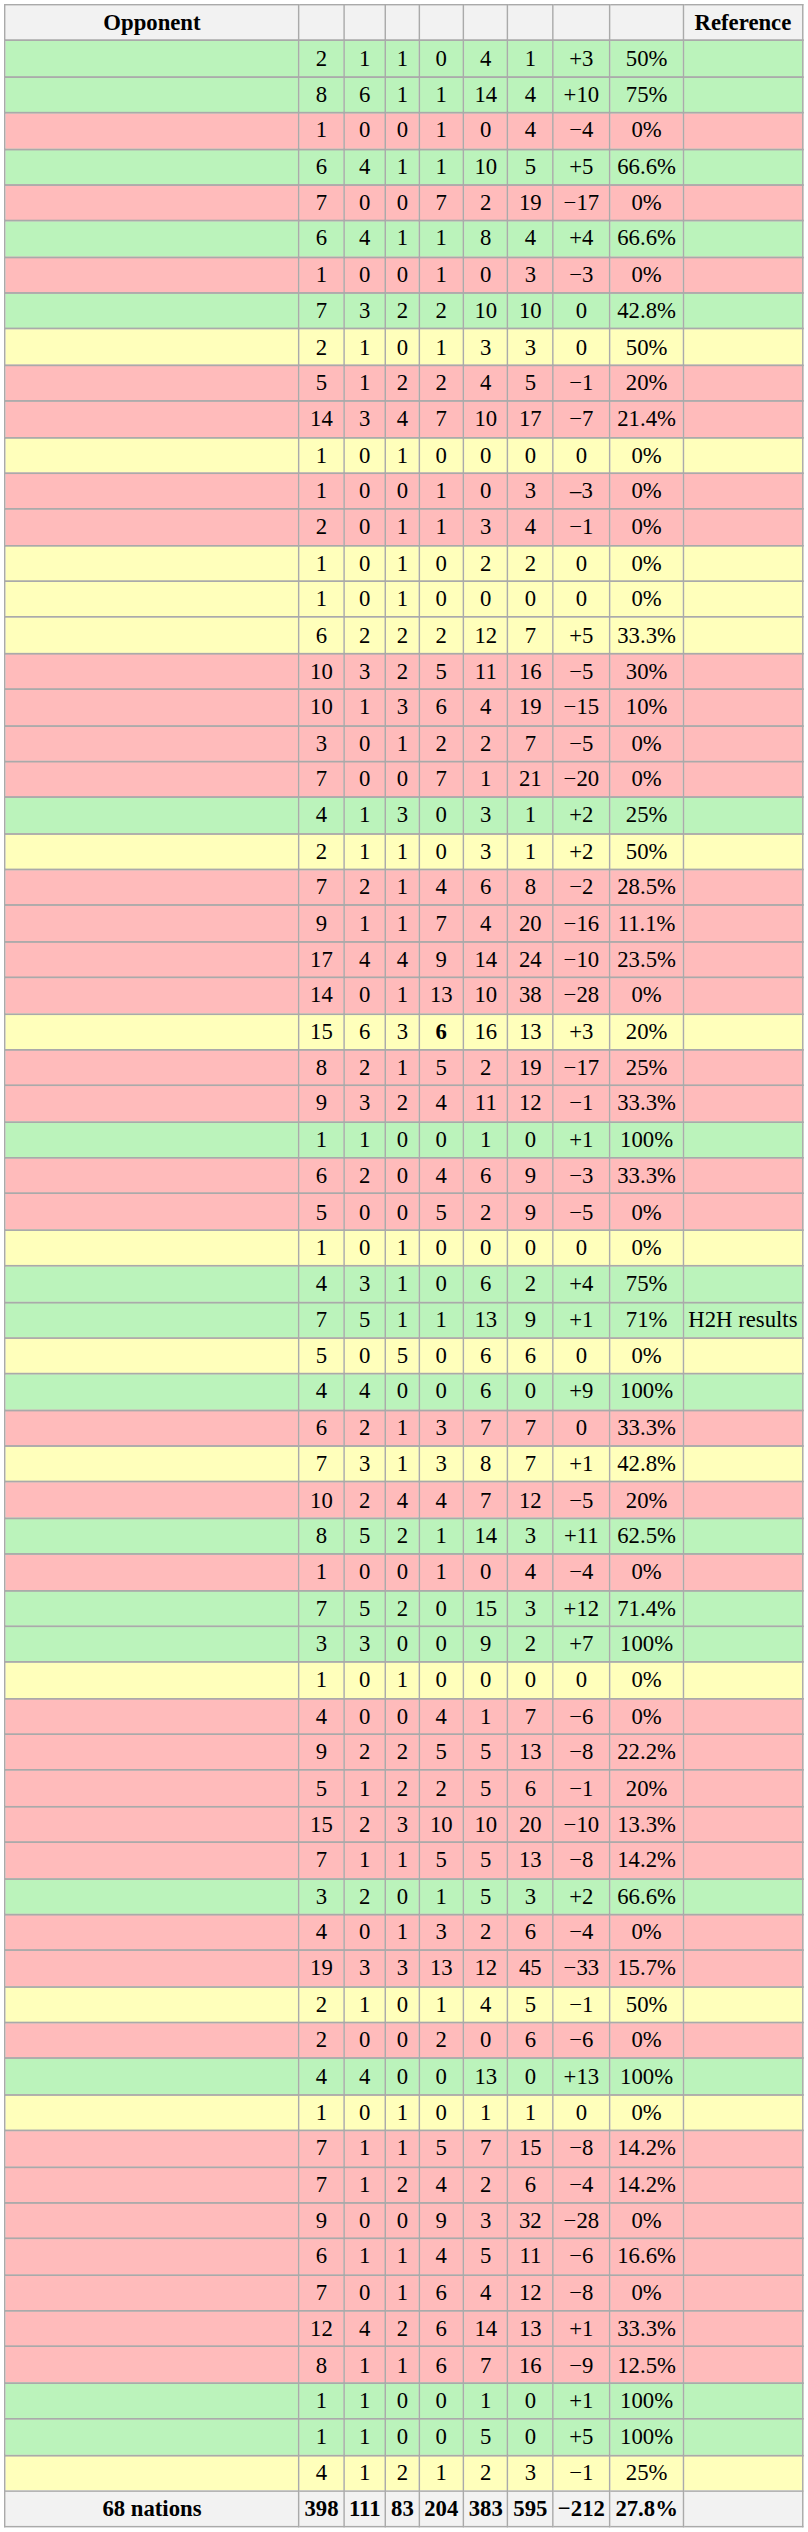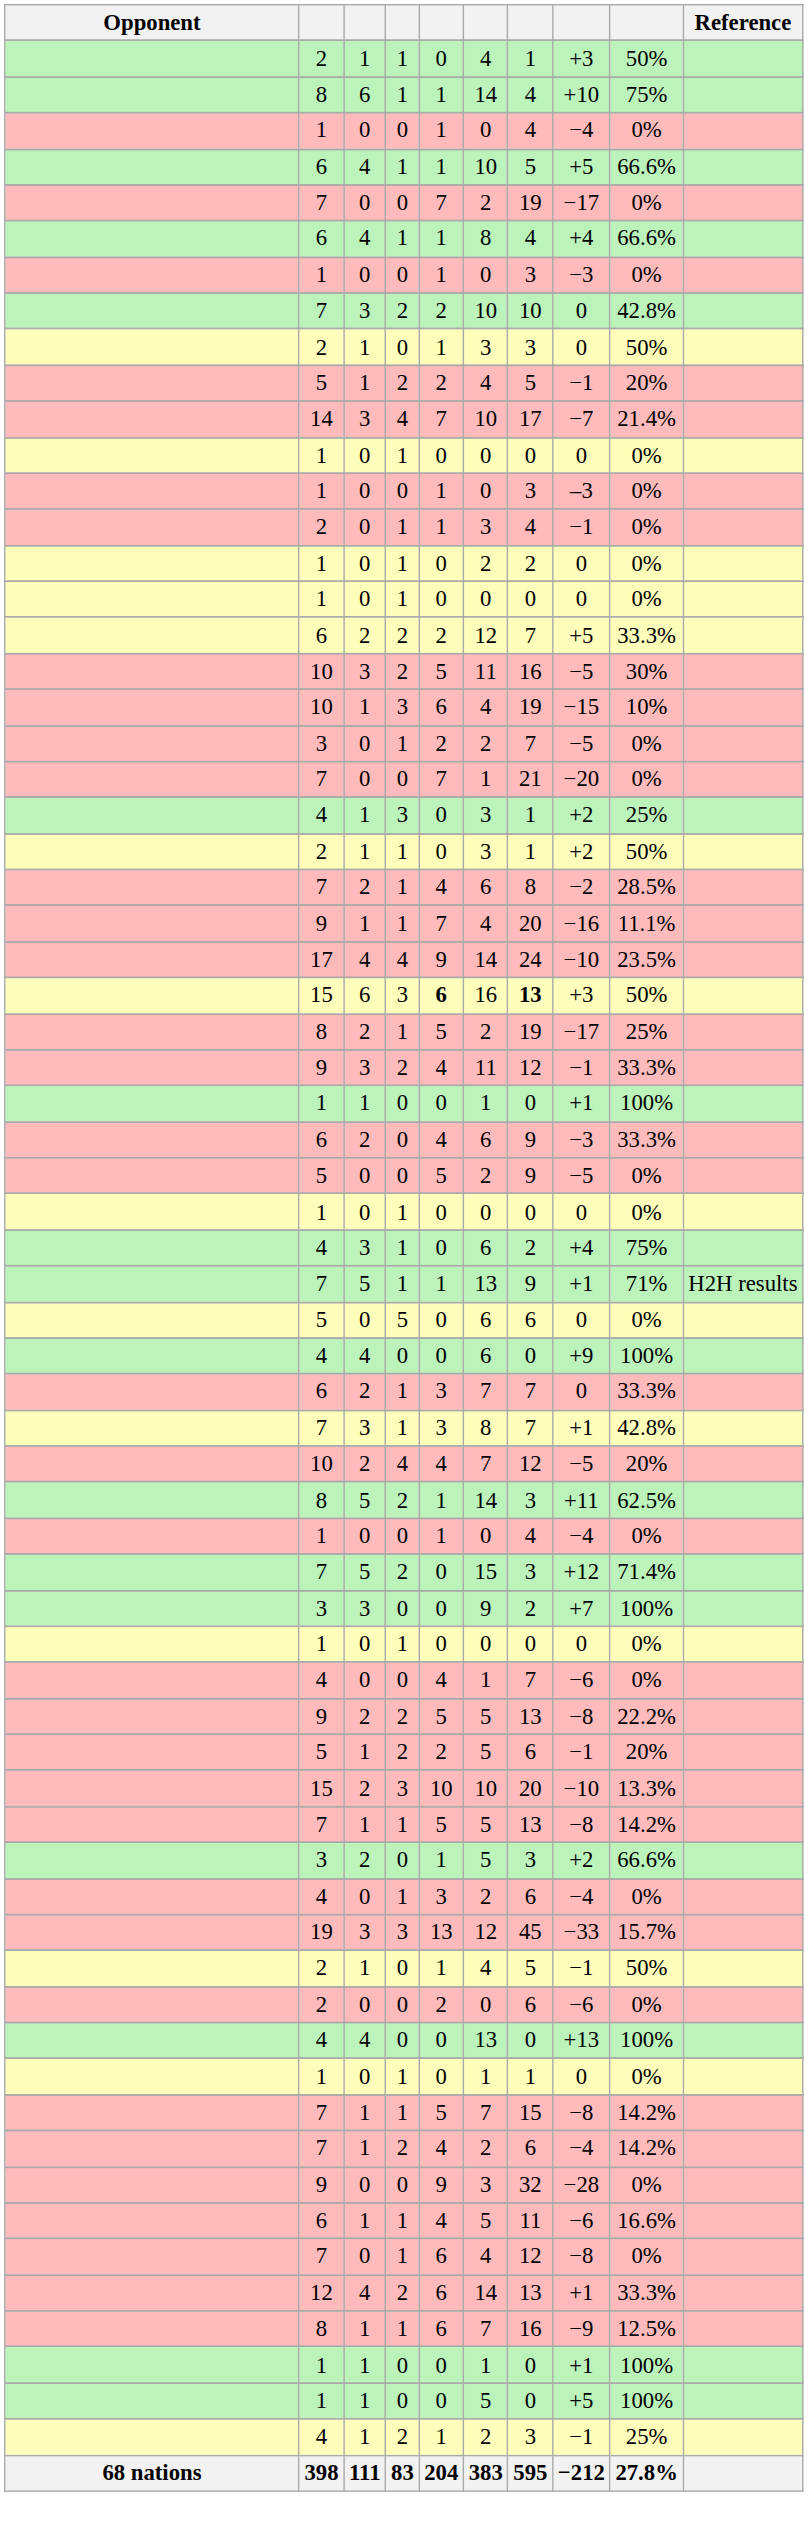 <table class="wikitable sortable" style="text-align: center;">
 <tr>
 <th style="width:200px">Opponent</th>
 <th></th>
 <th></th>
 <th></th>
 <th></th>
 <th></th>
 <th></th>
 <th></th>
 <th></th>
 <th>Reference</th>
 </tr>
 <tr>
 </tr>
 <tr bgcolor="#bbf3bb">
 <td style="text-align:left;"></td>
 <td>2</td>
 <td>1</td>
 <td>1</td>
 <td>0</td>
 <td>4</td>
 <td>1</td>
 <td>+3</td>
 <td>50%</td>
 <td><br></td>
 </tr>
 <tr>
 </tr>
 <tr bgcolor="#bbf3bb">
 <td style="text-align:left;"></td>
 <td>8</td>
 <td>6</td>
 <td>1</td>
 <td>1</td>
 <td>14</td>
 <td>4</td>
 <td>+10</td>
 <td>75%</td>
 <td></td>
 </tr>
 <tr>
 </tr>
 <tr bgcolor="#ffbbbb">
 <td style="text-align:left;"></td>
 <td>1</td>
 <td>0</td>
 <td>0</td>
 <td>1</td>
 <td>0</td>
 <td>4</td>
 <td>−4</td>
 <td>0%</td>
 <td></td>
 </tr>
 <tr>
 </tr>
 <tr bgcolor="#bbf3bb">
 <td style="text-align:left;"></td>
 <td>6</td>
 <td>4</td>
 <td>1</td>
 <td>1</td>
 <td>10</td>
 <td>5</td>
 <td>+5</td>
 <td>66.6%</td>
 <td></td>
 </tr>
 <tr>
 </tr>
 <tr bgcolor="#ffbbbb">
 <td style="text-align:left;"></td>
 <td>7</td>
 <td>0</td>
 <td>0</td>
 <td>7</td>
 <td>2</td>
 <td>19</td>
 <td>−17</td>
 <td>0%</td>
 <td></td>
 </tr>
 <tr>
 </tr>
 <tr bgcolor="#bbf3bb">
 <td style="text-align:left;"></td>
 <td>6</td>
 <td>4</td>
 <td>1</td>
 <td>1</td>
 <td>8</td>
 <td>4</td>
 <td>+4</td>
 <td>66.6%</td>
 <td></td>
 </tr>
 <tr>
 </tr>
 <tr bgcolor="#ffbbbb">
 <td style="text-align:left;"></td>
 <td>1</td>
 <td>0</td>
 <td>0</td>
 <td>1</td>
 <td>0</td>
 <td>3</td>
 <td>−3</td>
 <td>0%</td>
 <td></td>
 </tr>
 <tr>
 </tr>
 <tr bgcolor="#bbf3bb">
 <td style="text-align:left;"></td>
 <td>7</td>
 <td>3</td>
 <td>2</td>
 <td>2</td>
 <td>10</td>
 <td>10</td>
 <td>0</td>
 <td>42.8%</td>
 <td></td>
 </tr>
 <tr>
 </tr>
 <tr bgcolor="#ffffbb">
 <td style="text-align:left;"></td>
 <td>2</td>
 <td>1</td>
 <td>0</td>
 <td>1</td>
 <td>3</td>
 <td>3</td>
 <td>0</td>
 <td>50%</td>
 <td></td>
 </tr>
 <tr>
 </tr>
 <tr bgcolor="#ffbbbb">
 <td style="text-align:left;"></td>
 <td>5</td>
 <td>1</td>
 <td>2</td>
 <td>2</td>
 <td>4</td>
 <td>5</td>
 <td>−1</td>
 <td>20%</td>
 <td></td>
 </tr>
 <tr>
 </tr>
 <tr bgcolor="#ffbbbb">
 <td style="text-align:left;"></td>
 <td>14</td>
 <td>3</td>
 <td>4</td>
 <td>7</td>
 <td>10</td>
 <td>17</td>
 <td>−7</td>
 <td>21.4%</td>
 <td></td>
 </tr>
 <tr>
 </tr>
 <tr bgcolor="#ffffbb">
 <td style="text-align:left;"></td>
 <td>1</td>
 <td>0</td>
 <td>1</td>
 <td>0</td>
 <td>0</td>
 <td>0</td>
 <td>0</td>
 <td>0%</td>
 <td></td>
 </tr>
 <tr>
 </tr>
 <tr bgcolor="#ffbbbb">
 <td style="text-align:left;"></td>
 <td>1</td>
 <td>0</td>
 <td>0</td>
 <td>1</td>
 <td>0</td>
 <td>3</td>
 <td>–3</td>
 <td>0%</td>
 <td></td>
 </tr>
 <tr>
 </tr>
 <tr bgcolor="#ffbbbb">
 <td style="text-align:left;"></td>
 <td>2</td>
 <td>0</td>
 <td>1</td>
 <td>1</td>
 <td>3</td>
 <td>4</td>
 <td>−1</td>
 <td>0%</td>
 <td><br></td>
 </tr>
 <tr>
 </tr>
 <tr bgcolor="#ffffbb">
 <td style="text-align:left;"></td>
 <td>1</td>
 <td>0</td>
 <td>1</td>
 <td>0</td>
 <td>2</td>
 <td>2</td>
 <td>0</td>
 <td>0%</td>
 <td></td>
 </tr>
 <tr>
 </tr>
 <tr bgcolor="#ffffbb">
 <td style="text-align:left;"></td>
 <td>1</td>
 <td>0</td>
 <td>1</td>
 <td>0</td>
 <td>0</td>
 <td>0</td>
 <td>0</td>
 <td>0%</td>
 <td></td>
 </tr>
 <tr>
 </tr>
 <tr bgcolor="#ffffbb">
 <td style="text-align:left;"></td>
 <td>6</td>
 <td>2</td>
 <td>2</td>
 <td>2</td>
 <td>12</td>
 <td>7</td>
 <td>+5</td>
 <td>33.3%</td>
 <td></td>
 </tr>
 <tr>
 </tr>
 <tr bgcolor="#ffbbbb">
 <td style="text-align:left;"></td>
 <td>10</td>
 <td>3</td>
 <td>2</td>
 <td>5</td>
 <td>11</td>
 <td>16</td>
 <td>−5</td>
 <td>30%</td>
 <td></td>
 </tr>
 <tr>
 </tr>
 <tr bgcolor="#ffbbbb">
 <td style="text-align:left;"></td>
 <td>10</td>
 <td>1</td>
 <td>3</td>
 <td>6</td>
 <td>4</td>
 <td>19</td>
 <td>−15</td>
 <td>10%</td>
 <td></td>
 </tr>
 <tr>
 </tr>
 <tr bgcolor="#ffbbbb">
 <td style="text-align:left;"></td>
 <td>3</td>
 <td>0</td>
 <td>1</td>
 <td>2</td>
 <td>2</td>
 <td>7</td>
 <td>−5</td>
 <td>0%</td>
 <td></td>
 </tr>
 <tr>
 </tr>
 <tr bgcolor="#ffbbbb">
 <td style="text-align:left;"></td>
 <td>7</td>
 <td>0</td>
 <td>0</td>
 <td>7</td>
 <td>1</td>
 <td>21</td>
 <td>−20</td>
 <td>0%</td>
 <td></td>
 </tr>
 <tr>
 </tr>
 <tr bgcolor="#bbf3bb">
 <td style="text-align:left;"></td>
 <td>4</td>
 <td>1</td>
 <td>3</td>
 <td>0</td>
 <td>3</td>
 <td>1</td>
 <td>+2</td>
 <td>25%</td>
 <td></td>
 </tr>
 <tr>
 </tr>
 <tr bgcolor="#ffffbb">
 <td style="text-align:left;"></td>
 <td>2</td>
 <td>1</td>
 <td>1</td>
 <td>0</td>
 <td>3</td>
 <td>1</td>
 <td>+2</td>
 <td>50%</td>
 <td></td>
 </tr>
 <tr>
 </tr>
 <tr bgcolor="#ffbbbb">
 <td style="text-align:left;"></td>
 <td>7</td>
 <td>2</td>
 <td>1</td>
 <td>4</td>
 <td>6</td>
 <td>8</td>
 <td>−2</td>
 <td>28.5%</td>
 <td></td>
 </tr>
 <tr>
 </tr>
 <tr bgcolor="#ffbbbb">
 <td style="text-align:left;"></td>
 <td>9</td>
 <td>1</td>
 <td>1</td>
 <td>7</td>
 <td>4</td>
 <td>20</td>
 <td>−16</td>
 <td>11.1%</td>
 <td></td>
 </tr>
 <tr>
 </tr>
 <tr bgcolor="#ffbbbb">
 <td style="text-align:left;"></td>
 <td>17</td>
 <td>4</td>
 <td>4</td>
 <td>9</td>
 <td>14</td>
 <td>24</td>
 <td>−10</td>
 <td>23.5%</td>
 <td></td>
 </tr>
 <tr>
 </tr>
-<tr bgcolor="#ffbbbb">
-<td style="text-align:left;"></td>
-<td>14</td>
-<td>0</td>
-<td>1</td>
-<td>13</td>
-<td>10</td>
-<td>38</td>
-<td>−28</td>
-<td>0%</td>
-<td></td>
-</tr>
 <tr>
 </tr>
 <tr bgcolor="#ffffbb">
 <td style="text-align:left;"></td>
 <td>15</td>
 <td>6</td>
 <td>3</td>
 <td><strong>6</strong></td>
 <td>16</td>
-<td>13</td>
+<td><strong>13</strong></td>
 <td>+3</td>
-<td>20%</td>
+<td>50%</td>
 <td></td>
 </tr>
 <tr>
 </tr>
 <tr bgcolor="#ffbbbb">
 <td style="text-align:left;"></td>
 <td>8</td>
 <td>2</td>
 <td>1</td>
 <td>5</td>
 <td>2</td>
 <td>19</td>
 <td>−17</td>
 <td>25%</td>
 <td></td>
 </tr>
 <tr>
 </tr>
 <tr bgcolor="#ffbbbb">
 <td style="text-align:left;"></td>
 <td>9</td>
 <td>3</td>
 <td>2</td>
 <td>4</td>
 <td>11</td>
 <td>12</td>
 <td>−1</td>
 <td>33.3%</td>
 <td></td>
 </tr>
 <tr>
 </tr>
 <tr bgcolor="#bbf3bb">
 <td style="text-align:left;"></td>
 <td>1</td>
 <td>1</td>
 <td>0</td>
 <td>0</td>
 <td>1</td>
 <td>0</td>
 <td>+1</td>
 <td>100%</td>
 <td></td>
 </tr>
 <tr>
 </tr>
 <tr bgcolor="#ffbbbb">
 <td style="text-align:left;"></td>
 <td>6</td>
 <td>2</td>
 <td>0</td>
 <td>4</td>
 <td>6</td>
 <td>9</td>
 <td>−3</td>
 <td>33.3%</td>
 <td></td>
 </tr>
 <tr>
 </tr>
 <tr bgcolor="#ffbbbb">
 <td style="text-align:left;"></td>
 <td>5</td>
 <td>0</td>
 <td>0</td>
 <td>5</td>
 <td>2</td>
 <td>9</td>
 <td>−5</td>
 <td>0%</td>
 <td></td>
 </tr>
 <tr>
 </tr>
 <tr bgcolor="#ffffbb">
 <td style="text-align:left;"></td>
 <td>1</td>
 <td>0</td>
 <td>1</td>
 <td>0</td>
 <td>0</td>
 <td>0</td>
 <td>0</td>
 <td>0%</td>
 <td></td>
 </tr>
 <tr>
 </tr>
 <tr bgcolor="#bbf3bb">
 <td style="text-align:left;"></td>
 <td>4</td>
 <td>3</td>
 <td>1</td>
 <td>0</td>
 <td>6</td>
 <td>2</td>
 <td>+4</td>
 <td>75%</td>
 <td></td>
 </tr>
 <tr>
 </tr>
 <tr bgcolor="#bbf3bb">
 <td style="text-align:left;"></td>
 <td>7</td>
 <td>5</td>
 <td>1</td>
 <td>1</td>
 <td>13</td>
 <td>9</td>
 <td>+1</td>
 <td>71%</td>
 <td>H2H results</td>
 </tr>
 <tr>
 </tr>
 <tr bgcolor="#ffffbb">
 <td style="text-align:left;"></td>
 <td>5</td>
 <td>0</td>
 <td>5</td>
 <td>0</td>
 <td>6</td>
 <td>6</td>
 <td>0</td>
 <td>0%</td>
 <td></td>
 </tr>
 <tr>
 </tr>
 <tr bgcolor="#bbf3bb">
 <td style="text-align:left;"></td>
 <td>4</td>
 <td>4</td>
 <td>0</td>
 <td>0</td>
 <td>6</td>
 <td>0</td>
 <td>+9</td>
 <td>100%</td>
 <td></td>
 </tr>
 <tr>
 </tr>
 <tr bgcolor="#ffbbbb">
 <td style="text-align:left;"></td>
 <td>6</td>
 <td>2</td>
 <td>1</td>
 <td>3</td>
 <td>7</td>
 <td>7</td>
 <td>0</td>
 <td>33.3%</td>
 <td></td>
 </tr>
 <tr>
 </tr>
 <tr bgcolor="#ffffbb">
 <td style="text-align:left;"></td>
 <td>7</td>
 <td>3</td>
 <td>1</td>
 <td>3</td>
 <td>8</td>
 <td>7</td>
 <td>+1</td>
 <td>42.8%</td>
 <td></td>
 </tr>
 <tr>
 </tr>
 <tr bgcolor="#ffbbbb">
 <td style="text-align:left;"></td>
 <td>10</td>
 <td>2</td>
 <td>4</td>
 <td>4</td>
 <td>7</td>
 <td>12</td>
 <td>−5</td>
 <td>20%</td>
 <td></td>
 </tr>
 <tr>
 </tr>
 <tr bgcolor="#bbf3bb">
 <td style="text-align:left;"></td>
 <td>8</td>
 <td>5</td>
 <td>2</td>
 <td>1</td>
 <td>14</td>
 <td>3</td>
 <td>+11</td>
 <td>62.5%</td>
 <td></td>
 </tr>
 <tr>
 </tr>
 <tr bgcolor="#ffbbbb">
 <td style="text-align:left;"></td>
 <td>1</td>
 <td>0</td>
 <td>0</td>
 <td>1</td>
 <td>0</td>
 <td>4</td>
 <td>−4</td>
 <td>0%</td>
 <td></td>
 </tr>
 <tr>
 </tr>
 <tr bgcolor="#bbf3bb">
 <td style="text-align:left;"></td>
 <td>7</td>
 <td>5</td>
 <td>2</td>
 <td>0</td>
 <td>15</td>
 <td>3</td>
 <td>+12</td>
 <td>71.4%</td>
 <td></td>
 </tr>
 <tr>
 </tr>
 <tr bgcolor="#bbf3bb">
 <td style="text-align:left;"></td>
 <td>3</td>
 <td>3</td>
 <td>0</td>
 <td>0</td>
 <td>9</td>
 <td>2</td>
 <td>+7</td>
 <td>100%</td>
 <td><br></td>
 </tr>
 <tr>
 </tr>
 <tr bgcolor="#ffffbb">
 <td style="text-align:left;"></td>
 <td>1</td>
 <td>0</td>
 <td>1</td>
 <td>0</td>
 <td>0</td>
 <td>0</td>
 <td>0</td>
 <td>0%</td>
 <td></td>
 </tr>
 <tr>
 </tr>
 <tr bgcolor="#ffbbbb">
 <td style="text-align:left;"></td>
 <td>4</td>
 <td>0</td>
 <td>0</td>
 <td>4</td>
 <td>1</td>
 <td>7</td>
 <td>−6</td>
 <td>0%</td>
 <td></td>
 </tr>
 <tr>
 </tr>
 <tr bgcolor="#ffbbbb">
 <td style="text-align:left;"></td>
 <td>9</td>
 <td>2</td>
 <td>2</td>
 <td>5</td>
 <td>5</td>
 <td>13</td>
 <td>−8</td>
 <td>22.2%</td>
 <td></td>
 </tr>
 <tr>
 </tr>
 <tr bgcolor="#ffbbbb">
 <td style="text-align:left;"></td>
 <td>5</td>
 <td>1</td>
 <td>2</td>
 <td>2</td>
 <td>5</td>
 <td>6</td>
 <td>−1</td>
 <td>20%</td>
 <td></td>
 </tr>
 <tr>
 </tr>
 <tr bgcolor="#ffbbbb">
 <td style="text-align:left;"></td>
 <td>15</td>
 <td>2</td>
 <td>3</td>
 <td>10</td>
 <td>10</td>
 <td>20</td>
 <td>−10</td>
 <td>13.3%</td>
 <td></td>
 </tr>
 <tr>
 </tr>
 <tr bgcolor="#ffbbbb">
 <td style="text-align:left;"></td>
 <td>7</td>
 <td>1</td>
 <td>1</td>
 <td>5</td>
 <td>5</td>
 <td>13</td>
 <td>−8</td>
 <td>14.2%</td>
 <td></td>
 </tr>
 <tr>
 </tr>
 <tr bgcolor="#bbf3bb">
 <td style="text-align:left;"></td>
 <td>3</td>
 <td>2</td>
 <td>0</td>
 <td>1</td>
 <td>5</td>
 <td>3</td>
 <td>+2</td>
 <td>66.6%</td>
 <td></td>
 </tr>
 <tr>
 </tr>
 <tr bgcolor="#ffbbbb">
 <td style="text-align:left;"></td>
 <td>4</td>
 <td>0</td>
 <td>1</td>
 <td>3</td>
 <td>2</td>
 <td>6</td>
 <td>−4</td>
 <td>0%</td>
 <td></td>
 </tr>
 <tr>
 </tr>
 <tr bgcolor="#ffbbbb">
 <td style="text-align:left;"></td>
 <td>19</td>
 <td>3</td>
 <td>3</td>
 <td>13</td>
 <td>12</td>
 <td>45</td>
 <td>−33</td>
 <td>15.7%</td>
 <td><br></td>
 </tr>
 <tr>
 </tr>
 <tr bgcolor="#ffffbb">
 <td style="text-align:left;"></td>
 <td>2</td>
 <td>1</td>
 <td>0</td>
 <td>1</td>
 <td>4</td>
 <td>5</td>
 <td>−1</td>
 <td>50%</td>
 <td></td>
 </tr>
 <tr>
 </tr>
 <tr bgcolor="#ffbbbb">
 <td style="text-align:left;"></td>
 <td>2</td>
 <td>0</td>
 <td>0</td>
 <td>2</td>
 <td>0</td>
 <td>6</td>
 <td>−6</td>
 <td>0%</td>
 <td></td>
 </tr>
 <tr>
 </tr>
 <tr bgcolor="#bbf3bb">
 <td style="text-align:left;"></td>
 <td>4</td>
 <td>4</td>
 <td>0</td>
 <td>0</td>
 <td>13</td>
 <td>0</td>
 <td>+13</td>
 <td>100%</td>
 <td></td>
 </tr>
 <tr>
 </tr>
 <tr bgcolor="#ffffbb">
 <td style="text-align:left;"></td>
 <td>1</td>
 <td>0</td>
 <td>1</td>
 <td>0</td>
 <td>1</td>
 <td>1</td>
 <td>0</td>
 <td>0%</td>
 <td></td>
 </tr>
 <tr>
 </tr>
 <tr bgcolor="#ffbbbb">
 <td style="text-align:left;"></td>
 <td>7</td>
 <td>1</td>
 <td>1</td>
 <td>5</td>
 <td>7</td>
 <td>15</td>
 <td>−8</td>
 <td>14.2%</td>
 <td></td>
 </tr>
 <tr>
 </tr>
 <tr bgcolor="#ffbbbb">
 <td style="text-align:left;"></td>
 <td>7</td>
 <td>1</td>
 <td>2</td>
 <td>4</td>
 <td>2</td>
 <td>6</td>
 <td>−4</td>
 <td>14.2%</td>
 <td></td>
 </tr>
 <tr>
 </tr>
 <tr bgcolor="#ffbbbb">
 <td style="text-align:left;"></td>
 <td>9</td>
 <td>0</td>
 <td>0</td>
 <td>9</td>
 <td>3</td>
 <td>32</td>
 <td>−28</td>
 <td>0%</td>
 <td></td>
 </tr>
 <tr>
 </tr>
 <tr bgcolor="#ffbbbb">
 <td style="text-align:left;"></td>
 <td>6</td>
 <td>1</td>
 <td>1</td>
 <td>4</td>
 <td>5</td>
 <td>11</td>
 <td>−6</td>
 <td>16.6%</td>
 <td></td>
 </tr>
 <tr>
 </tr>
 <tr bgcolor="#ffbbbb">
 <td style="text-align:left;"></td>
 <td>7</td>
 <td>0</td>
 <td>1</td>
 <td>6</td>
 <td>4</td>
 <td>12</td>
 <td>−8</td>
 <td>0%</td>
 <td></td>
 </tr>
 <tr>
 </tr>
 <tr bgcolor="#ffbbbb">
 <td style="text-align:left;"></td>
 <td>12</td>
 <td>4</td>
 <td>2</td>
 <td>6</td>
 <td>14</td>
 <td>13</td>
 <td>+1</td>
 <td>33.3%</td>
 <td></td>
 </tr>
 <tr>
 </tr>
 <tr bgcolor="#ffbbbb">
 <td style="text-align:left;"></td>
 <td>8</td>
 <td>1</td>
 <td>1</td>
 <td>6</td>
 <td>7</td>
 <td>16</td>
 <td>−9</td>
 <td>12.5%</td>
 <td></td>
 </tr>
 <tr>
 </tr>
 <tr bgcolor="#bbf3bb">
 <td style="text-align:left;"></td>
 <td>1</td>
 <td>1</td>
 <td>0</td>
 <td>0</td>
 <td>1</td>
 <td>0</td>
 <td>+1</td>
 <td>100%</td>
 <td></td>
 </tr>
 <tr>
 </tr>
 <tr bgcolor="#bbf3bb">
 <td style="text-align:left;"></td>
 <td>1</td>
 <td>1</td>
 <td>0</td>
 <td>0</td>
 <td>5</td>
 <td>0</td>
 <td>+5</td>
 <td>100%</td>
 <td></td>
 </tr>
 <tr>
 </tr>
 <tr bgcolor="#ffffbb">
 <td style="text-align:left;"></td>
 <td>4</td>
 <td>1</td>
 <td>2</td>
 <td>1</td>
 <td>2</td>
 <td>3</td>
 <td>−1</td>
 <td>25%</td>
 <td></td>
 </tr>
 <tr class="sortbottom">
 <th>68 nations</th>
 <th>398</th>
 <th>111</th>
 <th>83</th>
 <th>204</th>
 <th>383</th>
 <th>595</th>
 <th>−212</th>
 <th>27.8%</th>
 <th></th>
 </tr>
 </table>
